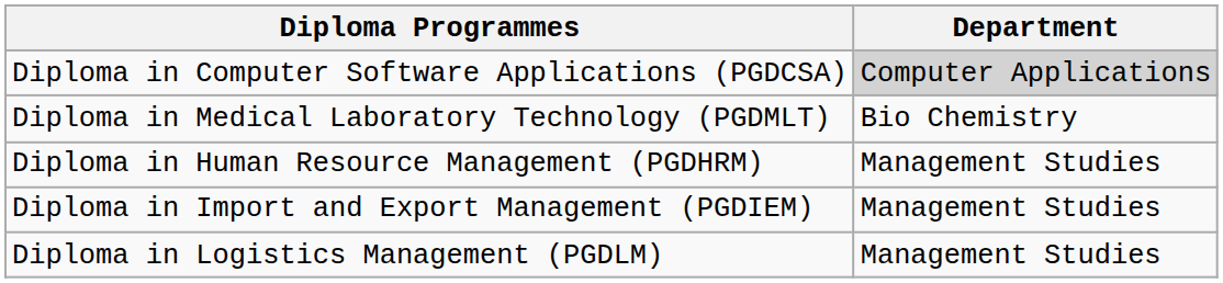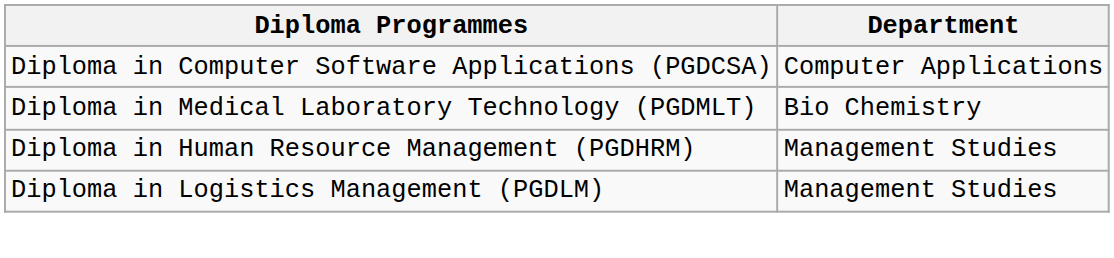 <table class="wikitable">
 <tr>
 <th>Diploma Programmes</th>
 <th>Department</th>
 </tr>
 <tr>
 <td>Diploma in Computer Software Applications (PGDCSA)</td>
-<td style="background: lightgrey;">Computer Applications</td>
+<td>Computer Applications</td>
 </tr>
 <tr>
 <td>Diploma in Medical Laboratory Technology (PGDMLT)</td>
 <td>Bio Chemistry</td>
 </tr>
 <tr>
 <td>Diploma in Human Resource Management (PGDHRM)</td>
 <td>Management Studies</td>
 </tr>
 <tr>
-<td>Diploma in Import and Export Management (PGDIEM)</td>
-<td>Management Studies</td>
-</tr>
-<tr>
 <td>Diploma in Logistics Management (PGDLM)</td>
 <td>Management Studies</td>
 </tr>
 </table>
